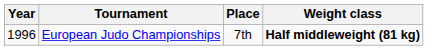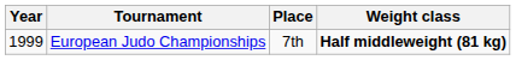 <table class=wikitable>
 <tr>
 <th>Year</th>
 <th>Tournament</th>
 <th>Place</th>
 <th>Weight class</th>
 </tr>
 <tr>
-<td>1996</td>
+<td>1999</td>
 <td><a href='#'>European Judo Championships</a></td>
 <td align="center">7th</td>
 <td><strong>Half middleweight (81 kg)</strong></td>
 </tr>
 </table>
